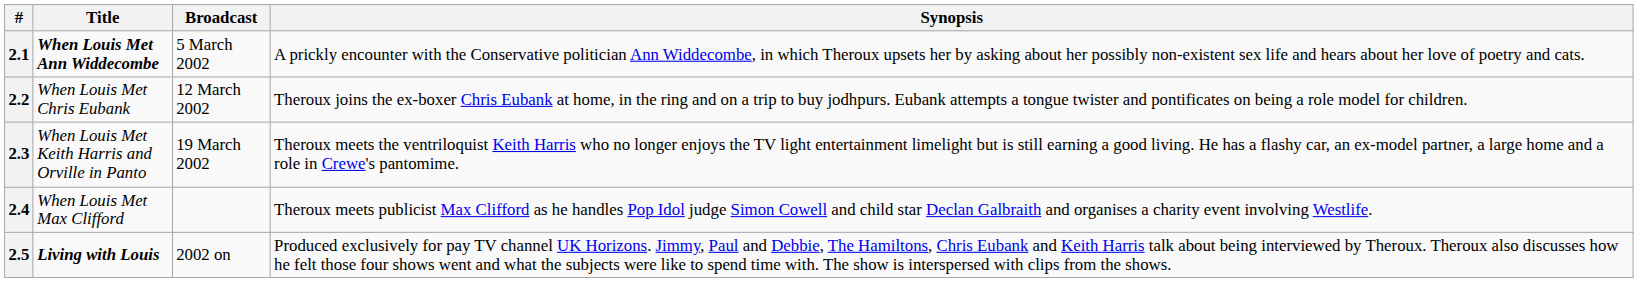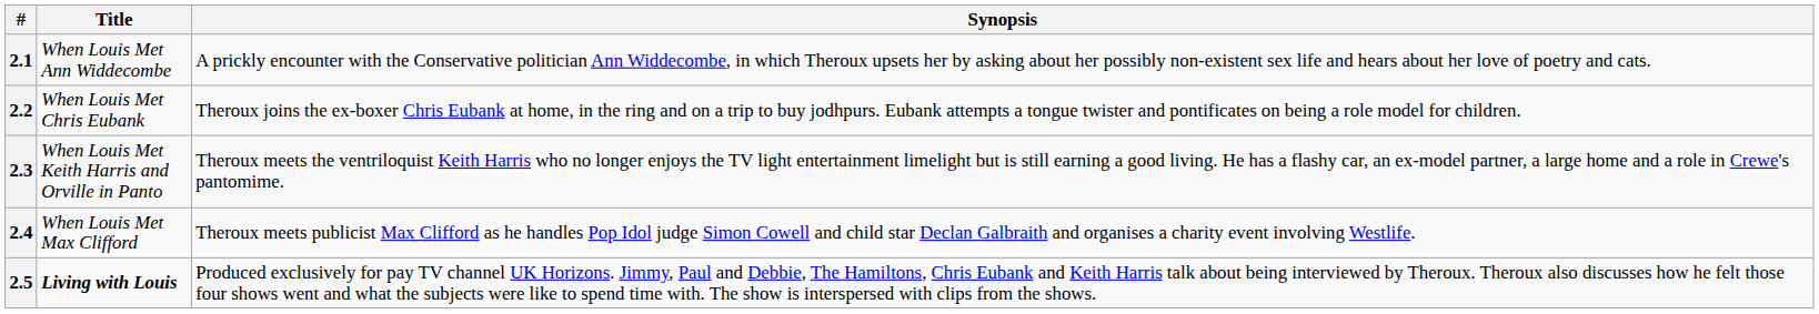 <table class="wikitable" style="width:98%;">
 <tr>
 <th>#</th>
 <th style="width:125px;">Title</th>
-<th>Broadcast</th>
 <th>Synopsis</th>
 </tr>
 <tr>
 <th>2.1</th>
-<td><strong><em>When Louis Met Ann Widdecombe</em></strong></td>
-<td>5 March 2002</td>
+<td><em>When Louis Met Ann Widdecombe</em></td>
 <td>A prickly encounter with the Conservative politician <a href='#'>Ann Widdecombe</a>, in which Theroux upsets her by asking about her possibly non-existent sex life and hears about her love of poetry and cats.</td>
 </tr>
 <tr>
 <th>2.2</th>
 <td><em>When Louis Met Chris Eubank</em></td>
-<td>12 March 2002</td>
 <td>Theroux joins the ex-boxer <a href='#'>Chris Eubank</a> at home, in the ring and on a trip to buy jodhpurs. Eubank attempts a tongue twister and pontificates on being a role model for children.</td>
 </tr>
 <tr>
 <th>2.3</th>
 <td><em>When Louis Met Keith Harris and Orville in Panto</em></td>
-<td>19 March 2002</td>
 <td>Theroux meets the ventriloquist <a href='#'>Keith Harris</a> who no longer enjoys the TV light entertainment limelight but is still earning a good living. He has a flashy car, an ex-model partner, a large home and a role in <a href='#'>Crewe</a>'s pantomime.</td>
 </tr>
 <tr>
 <th>2.4</th>
 <td><em>When Louis Met Max Clifford</em></td>
-<td></td>
 <td>Theroux meets publicist <a href='#'>Max Clifford</a> as he handles <a href='#'>Pop Idol</a> judge <a href='#'>Simon Cowell</a> and child star <a href='#'>Declan Galbraith</a> and organises a charity event involving <a href='#'>Westlife</a>.</td>
 </tr>
 <tr>
 <th>2.5</th>
 <td><strong><em>Living with Louis</em></strong></td>
-<td>2002 on </td>
 <td>Produced exclusively for pay TV channel <a href='#'>UK Horizons</a>. <a href='#'>Jimmy</a>, <a href='#'>Paul</a> and <a href='#'>Debbie</a>, <a href='#'>The Hamiltons</a>, <a href='#'>Chris Eubank</a> and <a href='#'>Keith Harris</a> talk about being interviewed by Theroux. Theroux also discusses how he felt those four shows went and what the subjects were like to spend time with. The show is interspersed with clips from the shows.</td>
 </tr>
 </table>
